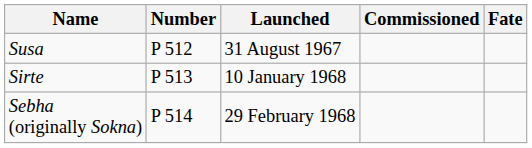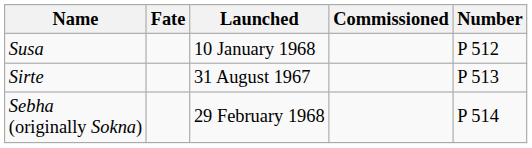 <table Class="wikitable">
 <tr>
 <th>Name</th>
-<th>Number</th>
+<th>Fate</th>
 <th>Launched</th>
 <th>Commissioned</th>
-<th>Fate</th>
+<th>Number</th>
 </tr>
 <tr>
 <td><em>Susa</em></td>
+<td></td>
+<td>10 January 1968</td>
+<td></td>
 <td>P 512</td>
-<td>31 August 1967</td>
-<td></td>
-<td></td>
 </tr>
 <tr>
 <td><em>Sirte</em></td>
+<td></td>
+<td>31 August 1967</td>
+<td></td>
 <td>P 513</td>
-<td>10 January 1968</td>
-<td></td>
-<td></td>
 </tr>
 <tr>
 <td><em>Sebha</em><br>(originally <em>Sokna</em>)</td>
-<td>P 514</td>
+<td></td>
 <td>29 February 1968</td>
 <td></td>
-<td></td>
+<td>P 514</td>
 </tr>
 </table>
